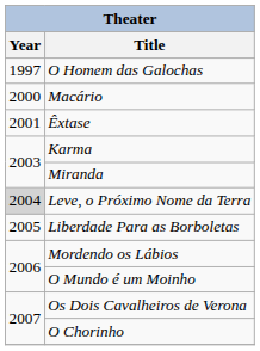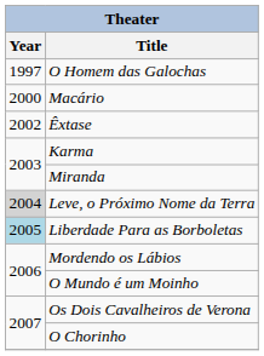 <table class="wikitable" style="font-size: 90%;">
 <tr>
 <th colspan="4" style="background: LightSteelBlue;">Theater</th>
 </tr>
 <tr>
 <th>Year</th>
 <th>Title</th>
 </tr>
 <tr>
 <td>1997</td>
 <td><em>O Homem das Galochas</em></td>
 </tr>
 <tr>
 <td>2000</td>
 <td><em>Macário</em></td>
 </tr>
 <tr>
-<td>2001</td>
+<td>2002</td>
 <td><em>Êxtase</em></td>
 </tr>
 <tr>
 <td rowspan=2>2003</td>
 <td><em>Karma</em></td>
 </tr>
 <tr>
 <td><em>Miranda</em></td>
 </tr>
 <tr>
 <td style="background: lightgrey;">2004</td>
 <td><em>Leve, o Próximo Nome da Terra</em></td>
 </tr>
 <tr>
-<td>2005</td>
+<td style="background: lightblue;">2005</td>
 <td><em>Liberdade Para as Borboletas</em></td>
 </tr>
 <tr>
 <td rowspan=2>2006</td>
 <td><em>Mordendo os Lábios</em></td>
 </tr>
 <tr>
 <td><em>O Mundo é um Moinho</em></td>
 </tr>
 <tr>
 <td rowspan=2>2007</td>
 <td><em>Os Dois Cavalheiros de Verona</em></td>
 </tr>
 <tr>
 <td><em>O Chorinho</em></td>
 </tr>
 <tr>
 </tr>
 </table>
